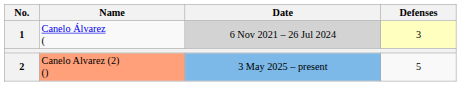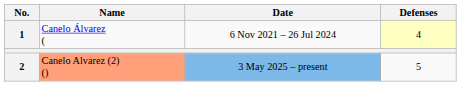 <table class="wikitable sortable" style="width:80%">
 <tr>
 <th>No.</th>
 <th>Name</th>
 <th>Date</th>
 <th>Defenses</th>
 </tr>
 <tr align=center>
 <th>1</th>
 <td align=left><a href='#'>Canelo Álvarez</a><br>(</td>
-<td style="background: lightgrey;">6 Nov 2021 – 26 Jul 2024</td>
-<td style="background:#ffffbf;">3</td>
+<td>6 Nov 2021 – 26 Jul 2024</td>
+<td style="background:#ffffbf;">4</td>
 </tr>
 <tr align=center>
 <th colspan=4></th>
 </tr>
 <tr align=center>
 <th>2</th>
 <td align=left style="background: lightsalmon;">Canelo Alvarez (2)<br>()</td>
 <td style="background:#7CB9E8;">3 May 2025 – present</td>
 <td>5</td>
 </tr>
 </table>
